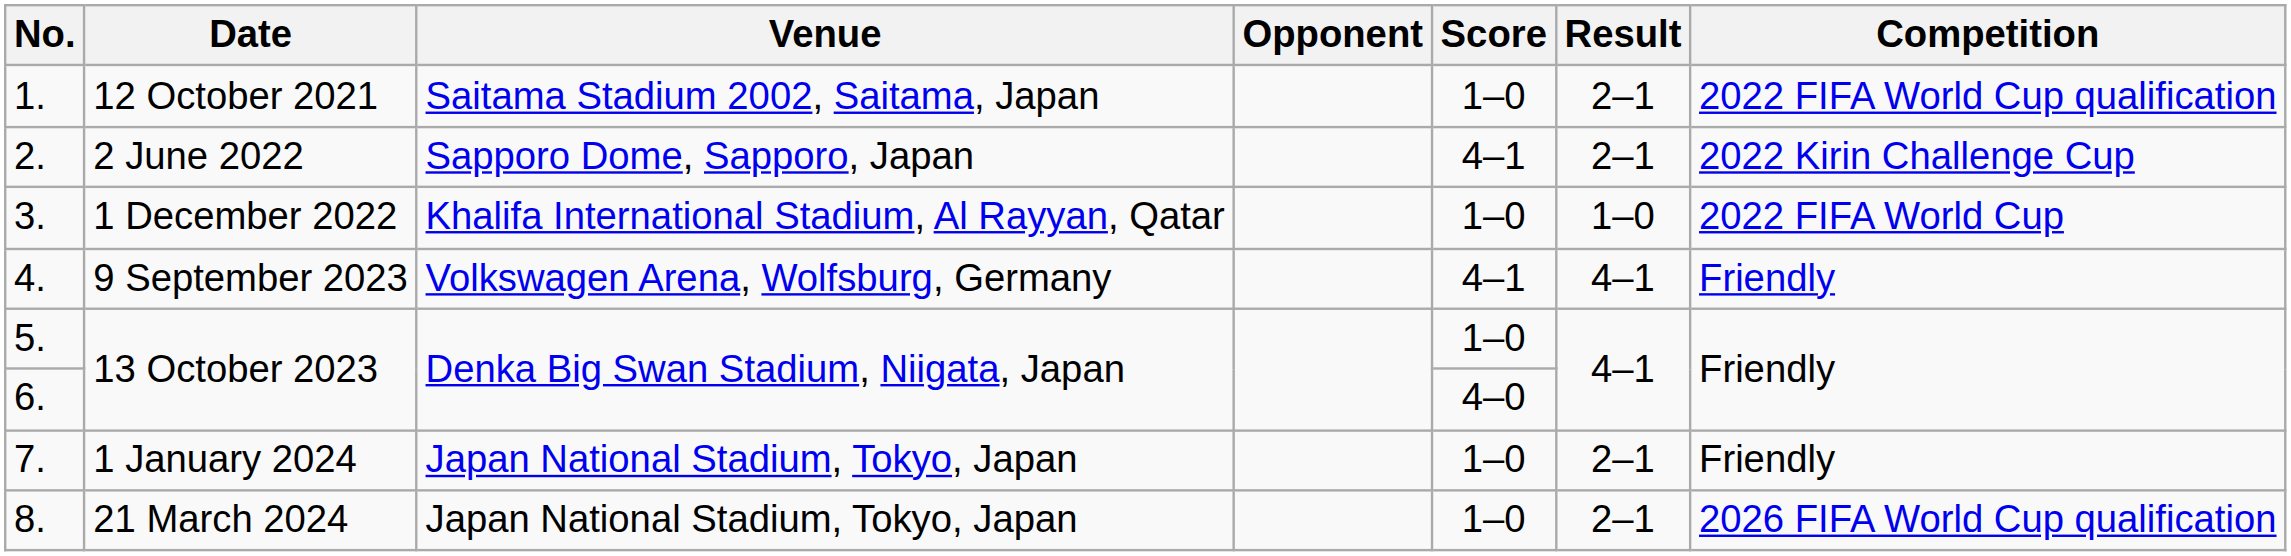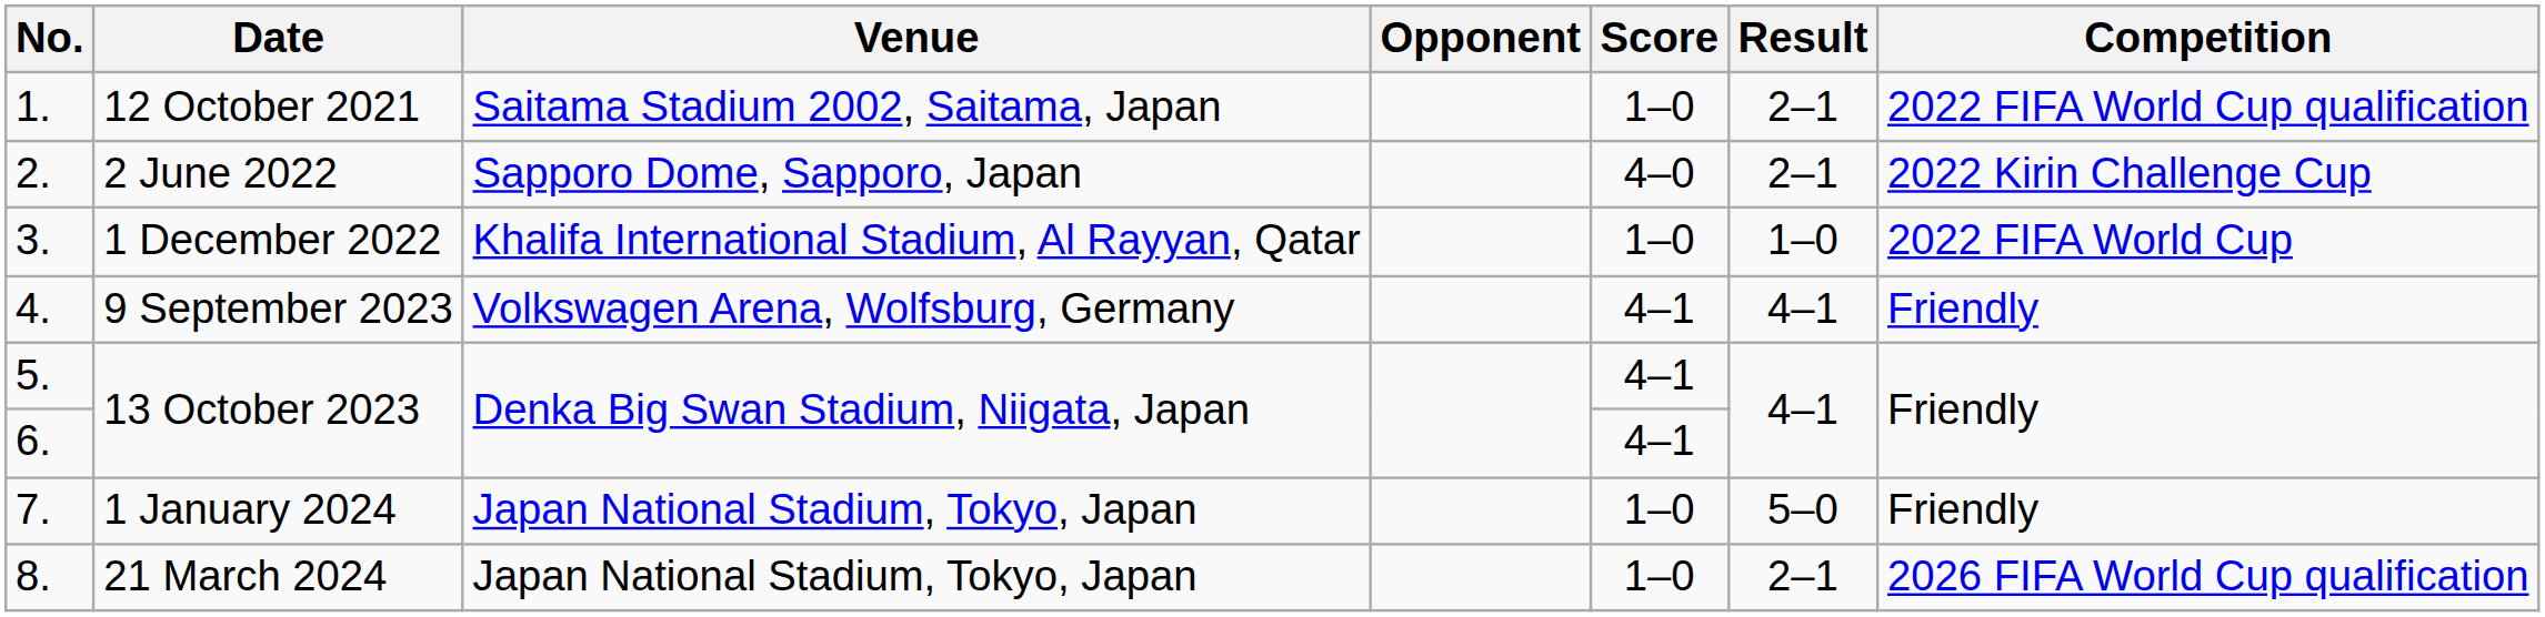 <table class="wikitable">
 <tr>
 <th>No.</th>
 <th>Date</th>
 <th>Venue</th>
 <th>Opponent</th>
 <th>Score</th>
 <th>Result</th>
 <th>Competition</th>
 </tr>
 <tr>
 <td>1.</td>
 <td>12 October 2021</td>
 <td><a href='#'>Saitama Stadium 2002</a>, <a href='#'>Saitama</a>, Japan</td>
 <td></td>
 <td align=center>1–0</td>
 <td align="center">2–1</td>
 <td><a href='#'>2022 FIFA World Cup qualification</a></td>
 </tr>
 <tr>
 <td>2.</td>
 <td>2 June 2022</td>
 <td><a href='#'>Sapporo Dome</a>, <a href='#'>Sapporo</a>, Japan</td>
 <td></td>
-<td align=center>4–1</td>
+<td align=center>4–0</td>
 <td align="center">2–1</td>
 <td><a href='#'>2022 Kirin Challenge Cup</a></td>
 </tr>
 <tr>
 <td>3.</td>
 <td>1 December 2022</td>
 <td><a href='#'>Khalifa International Stadium</a>, <a href='#'>Al Rayyan</a>, Qatar</td>
 <td></td>
 <td align=center>1–0</td>
 <td align="center">1–0</td>
 <td><a href='#'>2022 FIFA World Cup</a></td>
 </tr>
 <tr>
 <td>4.</td>
 <td>9 September 2023</td>
 <td><a href='#'>Volkswagen Arena</a>, <a href='#'>Wolfsburg</a>, Germany</td>
 <td></td>
 <td align=center>4–1</td>
 <td align="center">4–1</td>
 <td><a href='#'>Friendly</a></td>
 </tr>
 <tr>
 <td>5.</td>
 <td rowspan=2>13 October 2023</td>
 <td rowspan=2><a href='#'>Denka Big Swan Stadium</a>, <a href='#'>Niigata</a>, Japan</td>
 <td rowspan=2></td>
-<td align=center>1–0</td>
+<td align=center>4–1</td>
 <td align="center" rowspan=2>4–1</td>
 <td rowspan=2>Friendly</td>
 </tr>
 <tr>
 <td>6.</td>
-<td align=center>4–0</td>
+<td align=center>4–1</td>
 </tr>
 <tr>
 <td>7.</td>
 <td>1 January 2024</td>
 <td><a href='#'>Japan National Stadium</a>, <a href='#'>Tokyo</a>, Japan</td>
 <td></td>
 <td align=center>1–0</td>
-<td align="center">2–1</td>
+<td align="center">5–0</td>
 <td>Friendly</td>
 </tr>
 <tr>
 <td>8.</td>
 <td>21 March 2024</td>
 <td>Japan National Stadium, Tokyo, Japan</td>
 <td></td>
 <td align=center>1–0</td>
 <td align="center">2–1</td>
 <td><a href='#'>2026 FIFA World Cup qualification</a></td>
 </tr>
 </table>
